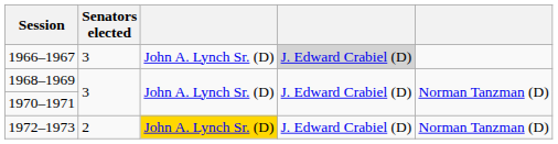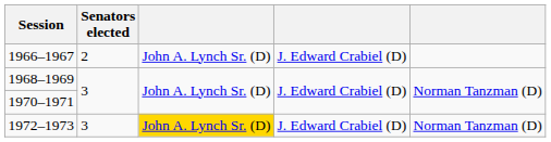 <table class="wikitable">
 <tr>
 <th>Session</th>
 <th>Senators<br>elected</th>
 <th></th>
 <th></th>
 <th></th>
 </tr>
 <tr>
 <td>1966–1967</td>
-<td>3</td>
+<td>2</td>
 <td><a href='#'>John A. Lynch Sr.</a> (D)</td>
-<td style="background: lightgrey;"><a href='#'>J. Edward Crabiel</a> (D)</td>
+<td><a href='#'>J. Edward Crabiel</a> (D)</td>
 </tr>
 <tr>
 <td>1968–1969</td>
 <td rowspan=2>3</td>
 <td rowspan=2 ><a href='#'>John A. Lynch Sr.</a> (D)</td>
 <td rowspan=2 ><a href='#'>J. Edward Crabiel</a> (D)</td>
 <td rowspan=2 ><a href='#'>Norman Tanzman</a> (D)</td>
 </tr>
 <tr>
 <td>1970–1971</td>
 </tr>
 <tr>
 <td>1972–1973</td>
-<td>2</td>
+<td>3</td>
 <td style="background: gold;"><a href='#'>John A. Lynch Sr.</a> (D)</td>
 <td><a href='#'>J. Edward Crabiel</a> (D)</td>
 <td><a href='#'>Norman Tanzman</a> (D)</td>
 </tr>
 </table>
